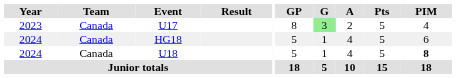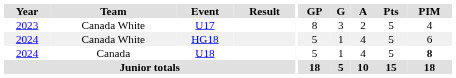 <table border="0" cellpadding="1" cellspacing="0" ID="Table3" style="text-align:center; width:40em;">
 <tr bgcolor="#e0e0e0">
 <th>Year</th>
 <th>Team</th>
 <th>Event</th>
 <th>Result</th>
 <th rowspan="98" bgcolor="#ffffff"></th>
 <th>GP</th>
 <th>G</th>
 <th>A</th>
 <th>Pts</th>
 <th>PIM</th>
 </tr>
 <tr>
 <td><a href='#'>2023</a></td>
-<td><a href='#'>Canada</a></td>
+<td>Canada White</td>
 <td><a href='#'>U17</a></td>
 <td></td>
 <td>8</td>
-<td style="background: lightgreen;">3</td>
+<td>3</td>
 <td>2</td>
 <td>5</td>
 <td>4</td>
 </tr>
 <tr bgcolor="#f0f0f0">
 <td><a href='#'>2024</a></td>
-<td><a href='#'>Canada</a></td>
+<td>Canada White</td>
 <td><a href='#'>HG18</a></td>
 <td></td>
 <td>5</td>
 <td>1</td>
 <td>4</td>
 <td>5</td>
 <td>6</td>
 </tr>
 <tr>
 <td><a href='#'>2024</a></td>
 <td>Canada</td>
 <td><a href='#'>U18</a></td>
 <td></td>
 <td>5</td>
 <td>1</td>
 <td>4</td>
 <td>5</td>
 <td><strong>8</strong></td>
 </tr>
 <tr bgcolor="#e0e0e0">
 <th colspan="4">Junior totals</th>
 <th>18</th>
 <th>5</th>
 <th>10</th>
 <th>15</th>
 <th>18</th>
 </tr>
 </table>
